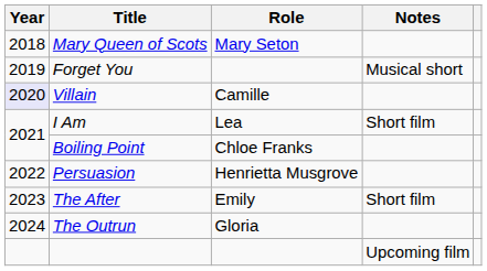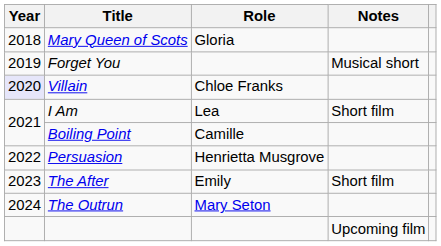 <table class="wikitable sortable">
 <tr>
 <th>Year</th>
 <th>Title</th>
 <th>Role</th>
 <th class="unsortable">Notes</th>
 <th class="unsortable"></th>
 </tr>
 <tr>
 <td>2018</td>
 <td><em><a href='#'>Mary Queen of Scots</a></em></td>
-<td><a href='#'>Mary Seton</a></td>
+<td>Gloria</td>
 <td></td>
 <td></td>
 </tr>
 <tr>
 <td>2019</td>
 <td><em>Forget You</em></td>
 <td></td>
 <td>Musical short</td>
 <td></td>
 </tr>
 <tr>
 <td style="background: lavender;">2020</td>
 <td><em><a href='#'>Villain</a></em></td>
-<td>Camille</td>
+<td>Chloe Franks</td>
 <td></td>
 <td></td>
 </tr>
 <tr>
 <td rowspan="2">2021</td>
 <td><em>I Am</em></td>
 <td>Lea</td>
 <td>Short film</td>
 <td></td>
 </tr>
 <tr>
 <td><em><a href='#'>Boiling Point</a></em></td>
-<td>Chloe Franks</td>
+<td>Camille</td>
 <td></td>
 <td></td>
 </tr>
 <tr>
 <td>2022</td>
 <td><em><a href='#'>Persuasion</a></em></td>
 <td>Henrietta Musgrove</td>
 <td></td>
 <td></td>
 </tr>
 <tr>
 <td>2023</td>
 <td><em><a href='#'>The After</a></em></td>
 <td>Emily</td>
 <td>Short film</td>
 </tr>
 <tr>
 <td>2024</td>
 <td><em><a href='#'>The Outrun</a></em></td>
-<td>Gloria</td>
+<td><a href='#'>Mary Seton</a></td>
 <td></td>
 <td></td>
 </tr>
 <tr>
 <td></td>
 <td></td>
 <td></td>
 <td>Upcoming film</td>
 <td></td>
 </tr>
 </table>
